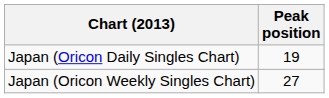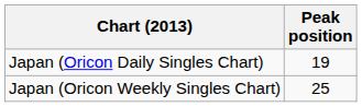 <table class="wikitable sortable" border="1">
 <tr>
 <th>Chart (2013)</th>
 <th>Peak<br>position</th>
 </tr>
 <tr>
 <td>Japan (<a href='#'>Oricon</a> Daily Singles Chart)</td>
 <td style="text-align:center;">19</td>
 </tr>
 <tr>
 <td>Japan (Oricon Weekly Singles Chart)</td>
-<td style="text-align:center;">27</td>
+<td style="text-align:center;">25</td>
 </tr>
 </table>
